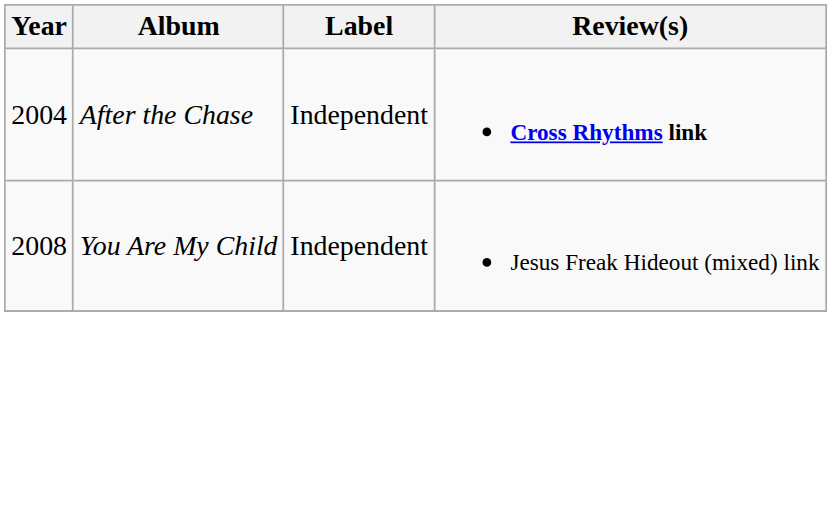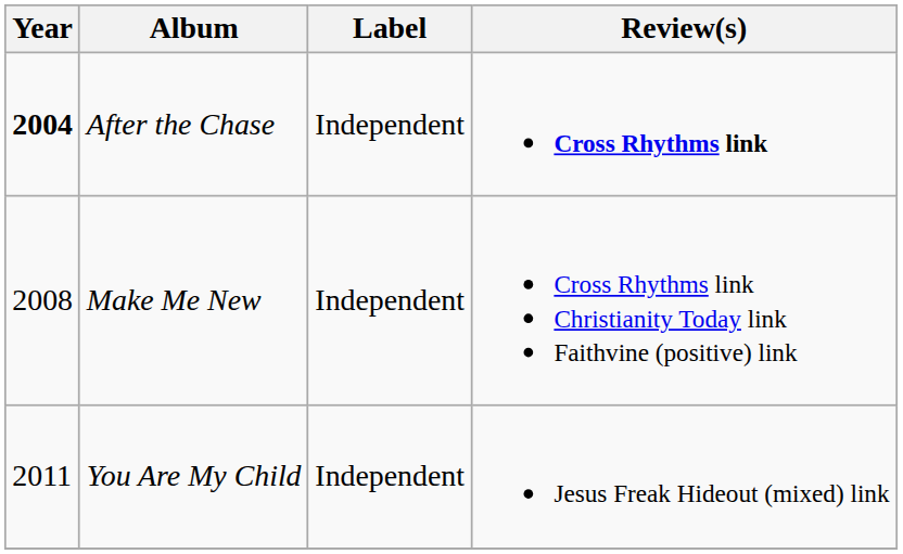 <table class="wikitable">
 <tr>
 <th align="center">Year</th>
 <th align="center">Album</th>
 <th align="center">Label</th>
 <th align="center">Review(s)</th>
 </tr>
 <tr>
-<td>2004</td>
+<td><strong>2004</strong></td>
 <td><em>After the Chase</em></td>
 <td>Independent</td>
 <td><strong><br><ul><li><small><a href='#'>Cross Rhythms</a>  link</small></li></ul></strong></td>
 </tr>
 <tr>
 <td>2008</td>
+<td><em>Make Me New</em></td>
+<td>Independent</td>
+<td><br><ul><li><small><a href='#'>Cross Rhythms</a>  link</small></li><li><small><a href='#'>Christianity Today</a>  link</small></li><li><small>Faithvine (positive) link</small></li></ul></td>
+</tr>
+<tr>
+<td>2011</td>
 <td><em>You Are My Child</em></td>
 <td>Independent</td>
 <td><br><ul><li><small>Jesus Freak Hideout (mixed) link</small></li></ul></td>
 </tr>
 <tr>
 </tr>
 </table>
